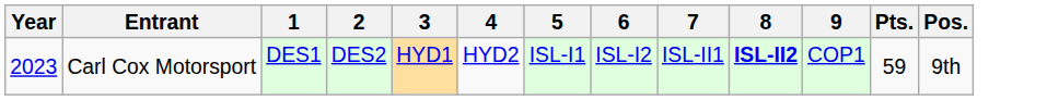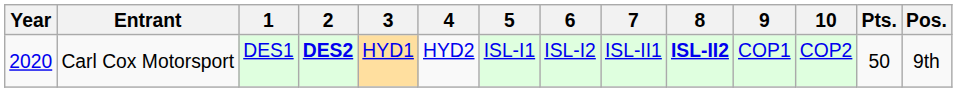 <table class="wikitable" style="text-align:center; font-size:85%">
 <tr>
 <th>Year</th>
 <th>Entrant</th>
 <th>1</th>
 <th>2</th>
 <th>3</th>
 <th>4</th>
 <th>5</th>
 <th>6</th>
 <th>7</th>
 <th>8</th>
 <th>9</th>
+<th>10</th>
 <th>Pts.</th>
 <th>Pos.</th>
 </tr>
 <tr>
-<td><a href='#'>2023</a></td>
+<td><a href='#'>2020</a></td>
 <td>Carl Cox Motorsport</td>
 <td bgcolor=#dfffdf><a href='#'>DES1</a><br><br></td>
-<td bgcolor=#dfffdf><a href='#'>DES2</a><br><br></td>
+<td bgcolor=#dfffdf><strong><a href='#'>DES2</a><br><br></strong></td>
 <td bgcolor=#ffdf9f><a href='#'>HYD1</a><br><br></td>
 <td><a href='#'>HYD2</a><br><br></td>
 <td bgcolor=#dfffdf><a href='#'>ISL-I1</a><br><br></td>
 <td bgcolor=#dfffdf><a href='#'>ISL-I2</a><br><br></td>
 <td bgcolor=#dfffdf><a href='#'>ISL-II1</a><br><br></td>
 <td bgcolor=#dfffdf><strong><a href='#'>ISL-II2</a><br><br></strong></td>
 <td bgcolor=#dfffdf><a href='#'>COP1</a><br><br></td>
-<td>59</td>
+<td bgcolor=#dfffdf><a href='#'>COP2</a><br><br></td>
+<td>50</td>
 <td>9th</td>
 </tr>
 </table>
